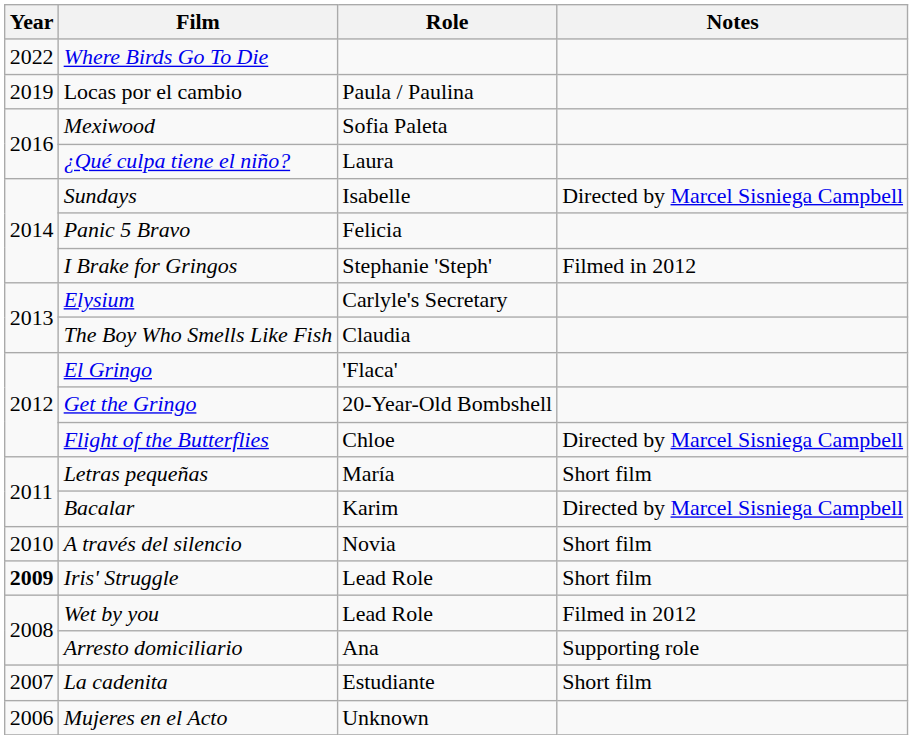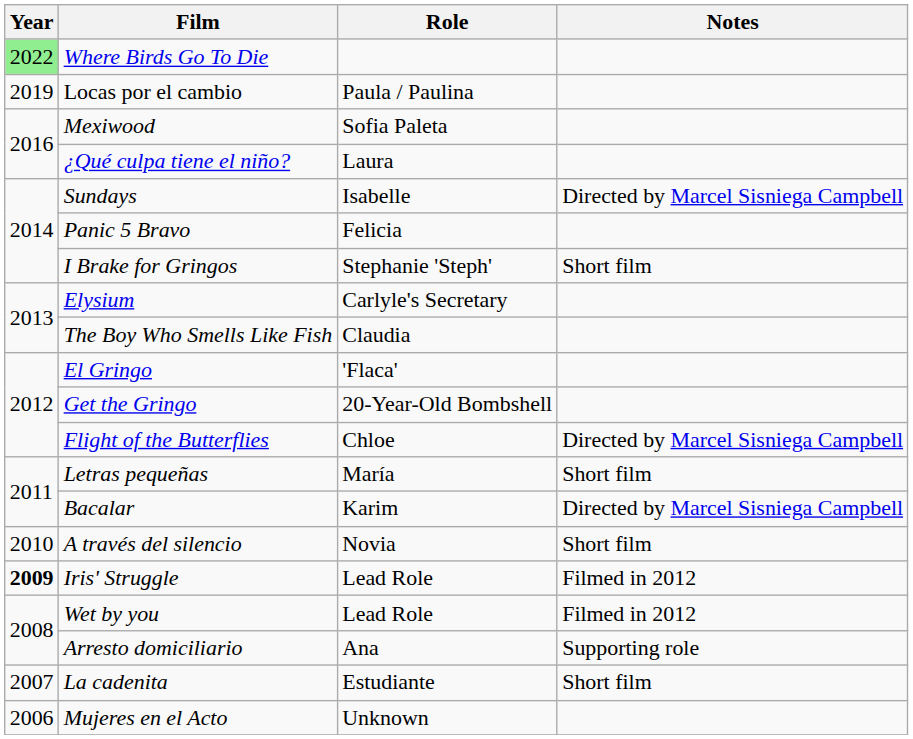 <table class="wikitable sortable">
 <tr>
 <th><strong>Year</strong></th>
 <th><strong>Film</strong></th>
 <th><strong>Role</strong></th>
 <th class="unsortable">Notes</th>
 </tr>
 <tr>
-<td>2022</td>
+<td style="background: lightgreen;">2022</td>
 <td><em><a href='#'>Where Birds Go To Die</a></em></td>
 <td></td>
 <td></td>
 </tr>
 <tr>
 <td>2019</td>
 <td>Locas por el cambio</td>
 <td>Paula / Paulina</td>
 <td></td>
 </tr>
 <tr>
 <td rowspan="2">2016</td>
 <td><em>Mexiwood</em></td>
 <td>Sofia Paleta</td>
 <td></td>
 </tr>
 <tr>
 <td><em><a href='#'> ¿Qué culpa tiene el niño?</a></em></td>
 <td>Laura</td>
 <td></td>
 </tr>
 <tr>
 <td rowspan="3">2014</td>
 <td><em>Sundays</em></td>
 <td>Isabelle</td>
 <td>Directed by <a href='#'>Marcel Sisniega Campbell</a></td>
 </tr>
 <tr>
 <td><em>Panic 5 Bravo</em></td>
 <td>Felicia</td>
 <td></td>
 </tr>
 <tr>
 <td><em>I Brake for Gringos</em></td>
 <td>Stephanie 'Steph'</td>
-<td>Filmed in 2012</td>
+<td>Short film</td>
 </tr>
 <tr>
 <td rowspan="2">2013</td>
 <td><em><a href='#'>Elysium</a></em></td>
 <td>Carlyle's Secretary</td>
 <td></td>
 </tr>
 <tr>
 <td><em>The Boy Who Smells Like Fish</em></td>
 <td>Claudia</td>
 <td></td>
 </tr>
 <tr>
 <td rowspan="3">2012</td>
 <td><em><a href='#'>El Gringo</a></em></td>
 <td>'Flaca'</td>
 <td></td>
 </tr>
 <tr>
 <td><em><a href='#'>Get the Gringo</a></em></td>
 <td>20-Year-Old Bombshell</td>
 <td></td>
 </tr>
 <tr>
 <td><em><a href='#'>Flight of the Butterflies</a></em></td>
 <td>Chloe</td>
 <td>Directed by <a href='#'>Marcel Sisniega Campbell</a></td>
 </tr>
 <tr>
 <td rowspan="2">2011</td>
 <td><em>Letras pequeñas</em></td>
 <td>María</td>
 <td>Short film</td>
 </tr>
 <tr>
 <td><em>Bacalar</em></td>
 <td>Karim</td>
 <td>Directed by <a href='#'>Marcel Sisniega Campbell</a></td>
 </tr>
 <tr>
 <td>2010</td>
 <td><em>A través del silencio</em></td>
 <td>Novia</td>
 <td>Short film</td>
 </tr>
 <tr>
 <td><strong>2009</strong></td>
 <td><em>Iris' Struggle</em></td>
 <td>Lead Role</td>
-<td>Short film</td>
+<td>Filmed in 2012</td>
 </tr>
 <tr>
 <td rowspan="2">2008</td>
 <td><em>Wet by you</em></td>
 <td>Lead Role</td>
 <td>Filmed in 2012</td>
 </tr>
 <tr>
 <td><em>Arresto domiciliario</em></td>
 <td>Ana</td>
 <td>Supporting role</td>
 </tr>
 <tr>
 <td>2007</td>
 <td><em>La cadenita</em></td>
 <td>Estudiante</td>
 <td>Short film</td>
 </tr>
 <tr>
 <td>2006</td>
 <td><em>Mujeres en el Acto</em></td>
 <td>Unknown</td>
 <td></td>
 </tr>
 </table>
